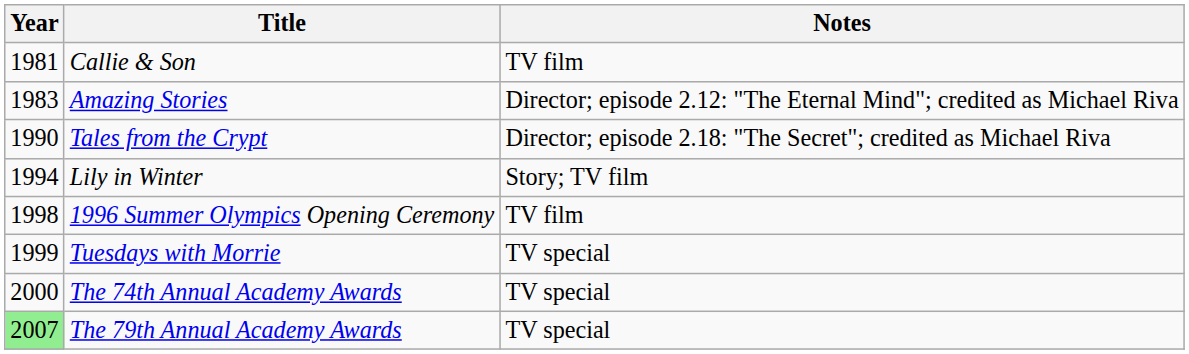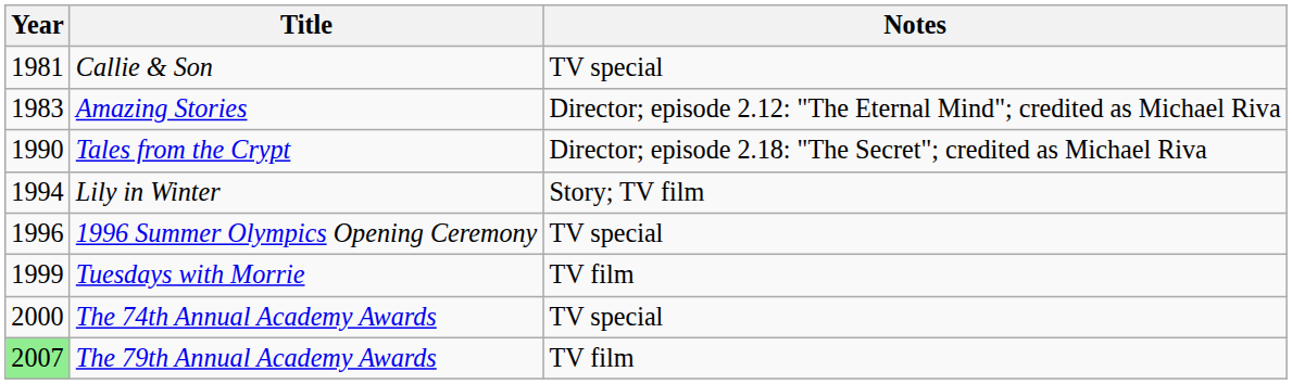 <table class="wikitable sortable">
 <tr>
 <th>Year</th>
 <th>Title</th>
 <th class="unsortable">Notes</th>
 </tr>
 <tr>
 <td>1981</td>
 <td><em>Callie & Son</em></td>
-<td>TV film</td>
+<td>TV special</td>
 </tr>
 <tr>
 <td>1983</td>
 <td><em><a href='#'>Amazing Stories</a></em></td>
 <td>Director; episode 2.12: "The Eternal Mind"; credited as Michael Riva</td>
 </tr>
 <tr>
 <td>1990</td>
 <td><em><a href='#'>Tales from the Crypt</a></em></td>
 <td>Director; episode 2.18: "The Secret"; credited as Michael Riva</td>
 </tr>
 <tr>
 <td>1994</td>
 <td><em>Lily in Winter </em></td>
 <td>Story; TV film</td>
 </tr>
 <tr>
-<td>1998</td>
+<td>1996</td>
 <td><em><a href='#'>1996 Summer Olympics</a> Opening Ceremony</em></td>
-<td>TV film</td>
+<td>TV special</td>
 </tr>
 <tr>
 <td>1999</td>
 <td><em><a href='#'>Tuesdays with Morrie</a></em></td>
-<td>TV special</td>
+<td>TV film</td>
 </tr>
 <tr>
 <td>2000</td>
 <td><em><a href='#'>The 74th Annual Academy Awards</a></em></td>
 <td>TV special</td>
 </tr>
 <tr>
 <td style="background: lightgreen;">2007</td>
 <td><em><a href='#'>The 79th Annual Academy Awards</a></em></td>
-<td>TV special</td>
+<td>TV film</td>
 </tr>
 </table>
